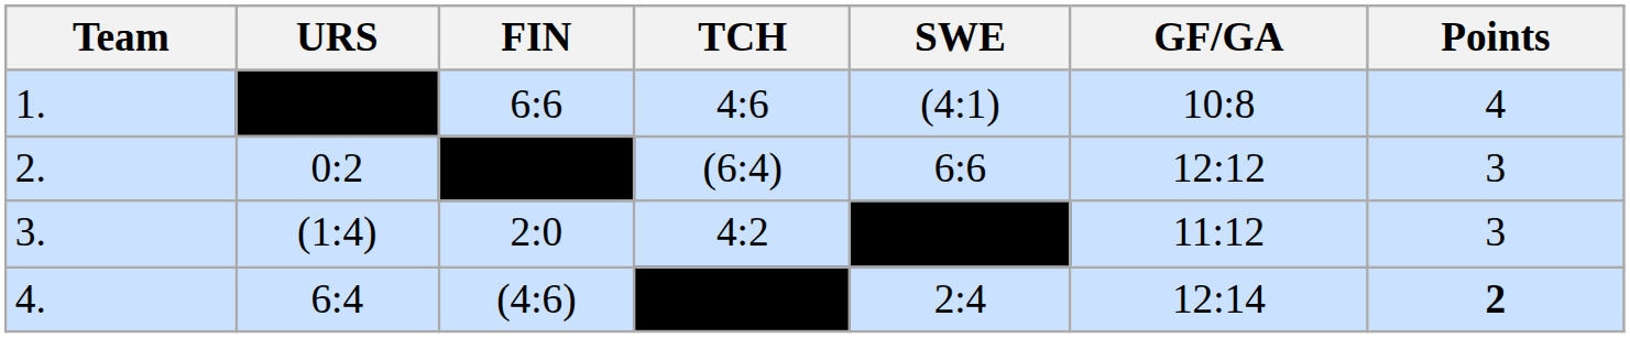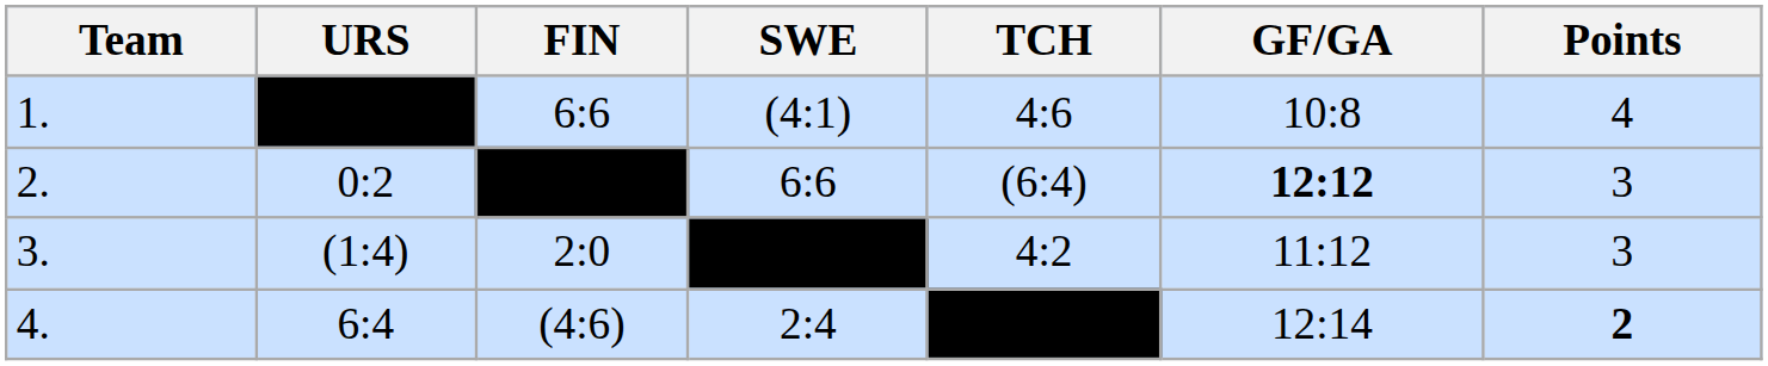 <table class="wikitable" bgcolor="#EFEFFF" width="50%">
 <tr bgcolor="#BCD2EE">
 <th>Team</th>
 <th>URS</th>
 <th>FIN</th>
+<th>SWE</th>
 <th>TCH</th>
-<th>SWE</th>
 <th>GF/GA</th>
 <th>Points</th>
 </tr>
 <tr bgcolor="#CAE1FF" align="center">
 <td align="left">1. </td>
 <td style="background:#000000;"></td>
 <td>6:6</td>
+<td>(4:1)</td>
 <td>4:6</td>
-<td>(4:1)</td>
 <td>10:8</td>
 <td>4</td>
 </tr>
 <tr bgcolor="#CAE1FF" align="center">
 <td align="left">2. </td>
 <td>0:2</td>
 <td style="background:#000000;"></td>
+<td>6:6</td>
 <td>(6:4)</td>
-<td>6:6</td>
-<td>12:12</td>
+<td><strong>12:12</strong></td>
 <td>3</td>
 </tr>
 <tr bgcolor="#CAE1FF" align="center">
 <td align="left">3. </td>
 <td>(1:4)</td>
 <td>2:0</td>
+<td style="background:#000000;"></td>
 <td>4:2</td>
-<td style="background:#000000;"></td>
 <td>11:12</td>
 <td>3</td>
 </tr>
 <tr bgcolor="#CAE1FF" align="center">
 <td align="left">4. </td>
 <td>6:4</td>
 <td>(4:6)</td>
+<td>2:4</td>
 <td style="background:#000000;"></td>
-<td>2:4</td>
 <td>12:14</td>
 <td><strong>2</strong></td>
 </tr>
 </table>
